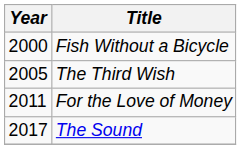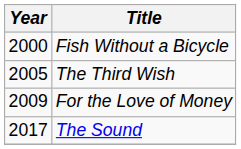 <table class="wikitable">
 <tr>
 <th><em>Year</em></th>
 <th><em>Title</em></th>
 </tr>
 <tr>
 <td>2000</td>
 <td><em>Fish Without a Bicycle</em></td>
 </tr>
 <tr>
 <td>2005</td>
 <td><em>The Third Wish</em></td>
 </tr>
 <tr>
-<td>2011</td>
+<td>2009</td>
 <td><em>For the Love of Money</em></td>
 </tr>
 <tr>
 <td>2017</td>
 <td><em><a href='#'>The Sound</a></em></td>
 </tr>
 <tr>
 </tr>
 </table>
